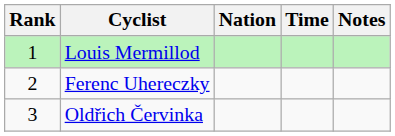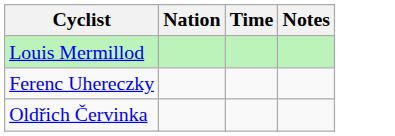 <table class="wikitable sortable" style="text-align:center">
 <tr>
-<th>Rank</th>
 <th>Cyclist</th>
 <th>Nation</th>
 <th>Time</th>
 <th>Notes</th>
 </tr>
 <tr bgcolor=bbf3bb>
-<td>1</td>
 <td align=left><a href='#'>Louis Mermillod</a></td>
 <td align=left></td>
 <td></td>
 <td></td>
 </tr>
 <tr>
-<td>2</td>
 <td align=left><a href='#'>Ferenc Uhereczky</a></td>
 <td align=left></td>
 <td></td>
 <td></td>
 </tr>
 <tr>
-<td>3</td>
 <td align=left><a href='#'>Oldřich Červinka</a></td>
 <td align=left></td>
 <td></td>
 <td></td>
 </tr>
 </table>
